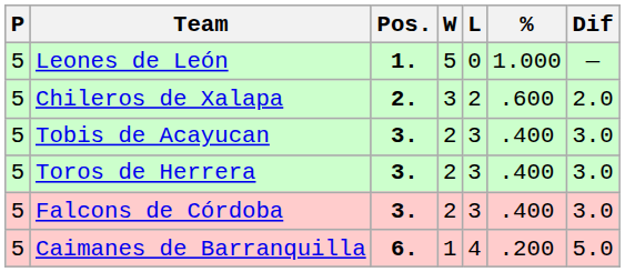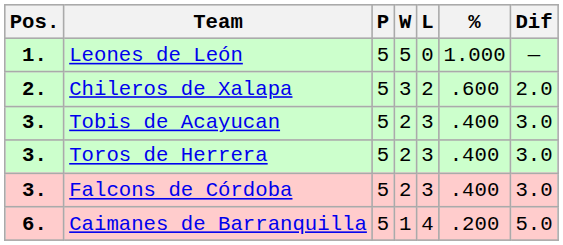 <table class="wikitable sortable" style="text-align: center;">
 <tr>
+<th align="center">Pos.</th>
+<th align="center">Team</th>
 <th align="center">P</th>
-<th align="center">Team</th>
-<th align="center">Pos.</th>
 <th align="center">W</th>
 <th align="center">L</th>
 <th align="center">%</th>
 <th align="center">Dif</th>
 </tr>
 <tr style="background: #ccffcc;">
+<td><strong>1.</strong></td>
+<td align=left> <a href='#'>Leones de León</a></td>
 <td>5</td>
-<td align=left> <a href='#'>Leones de León</a></td>
-<td><strong>1.</strong></td>
 <td>5</td>
 <td>0</td>
 <td>1.000</td>
 <td>—</td>
 </tr>
 <tr style="background: #ccffcc;">
+<td><strong>2.</strong></td>
+<td align=left> <a href='#'>Chileros de Xalapa</a></td>
 <td>5</td>
-<td align=left> <a href='#'>Chileros de Xalapa</a></td>
-<td><strong>2.</strong></td>
 <td>3</td>
 <td>2</td>
 <td>.600</td>
 <td>2.0</td>
 </tr>
 <tr style="background: #ccffcc;">
+<td><strong>3.</strong></td>
+<td align=left> <a href='#'>Tobis de Acayucan</a></td>
 <td>5</td>
-<td align=left> <a href='#'>Tobis de Acayucan</a></td>
-<td><strong>3.</strong></td>
 <td>2</td>
 <td>3</td>
 <td>.400</td>
 <td>3.0</td>
 </tr>
 <tr style="background: #ccffcc;">
+<td><strong>3.</strong></td>
+<td align=left> <a href='#'>Toros de Herrera</a></td>
 <td>5</td>
-<td align=left> <a href='#'>Toros de Herrera</a></td>
-<td><strong>3.</strong></td>
 <td>2</td>
 <td>3</td>
 <td>.400</td>
 <td>3.0</td>
 </tr>
 <tr style="background: #ffcccc;">
+<td><strong>3.</strong></td>
+<td align=left> <a href='#'>Falcons de Córdoba</a></td>
 <td>5</td>
-<td align=left> <a href='#'>Falcons de Córdoba</a></td>
-<td><strong>3.</strong></td>
 <td>2</td>
 <td>3</td>
 <td>.400</td>
 <td>3.0</td>
 </tr>
 <tr style="background: #ffcccc;">
+<td><strong>6.</strong></td>
+<td align=left> <a href='#'>Caimanes de Barranquilla</a></td>
 <td>5</td>
-<td align=left> <a href='#'>Caimanes de Barranquilla</a></td>
-<td><strong>6.</strong></td>
 <td>1</td>
 <td>4</td>
 <td>.200</td>
 <td>5.0</td>
 </tr>
 </table>
